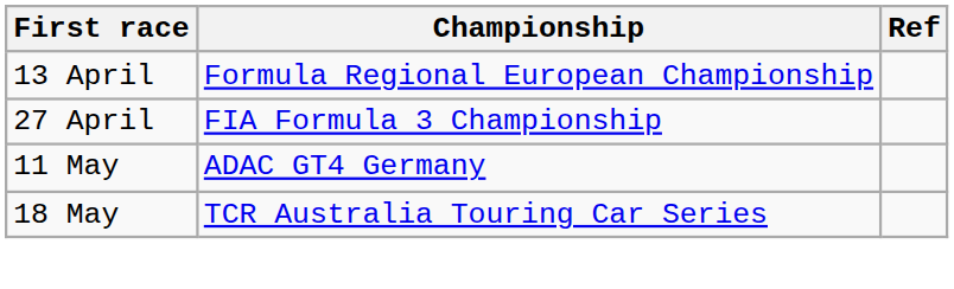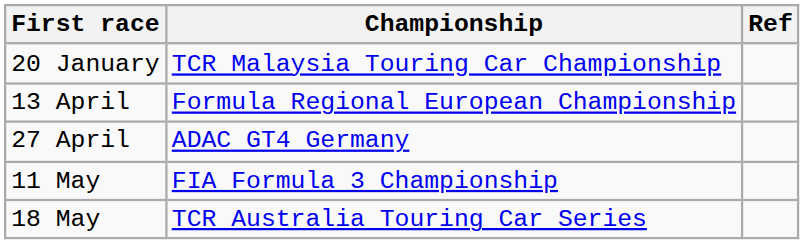 <table class="wikitable" style="font-size: 85%">
 <tr>
 <th>First race</th>
 <th>Championship</th>
 <th>Ref</th>
+</tr>
+<tr>
+<td>20 January</td>
+<td><a href='#'>TCR Malaysia Touring Car Championship</a></td>
+<td></td>
 </tr>
 <tr>
 <td>13 April</td>
 <td><a href='#'>Formula Regional European Championship</a></td>
 <td></td>
 </tr>
 <tr>
 <td>27 April</td>
-<td><a href='#'>FIA Formula 3 Championship</a></td>
+<td><a href='#'>ADAC GT4 Germany</a></td>
 <td></td>
 </tr>
 <tr>
 <td>11 May</td>
-<td><a href='#'>ADAC GT4 Germany</a></td>
+<td><a href='#'>FIA Formula 3 Championship</a></td>
 <td></td>
 </tr>
 <tr>
 <td>18 May</td>
 <td><a href='#'>TCR Australia Touring Car Series</a></td>
 <td></td>
 </tr>
 </table>
